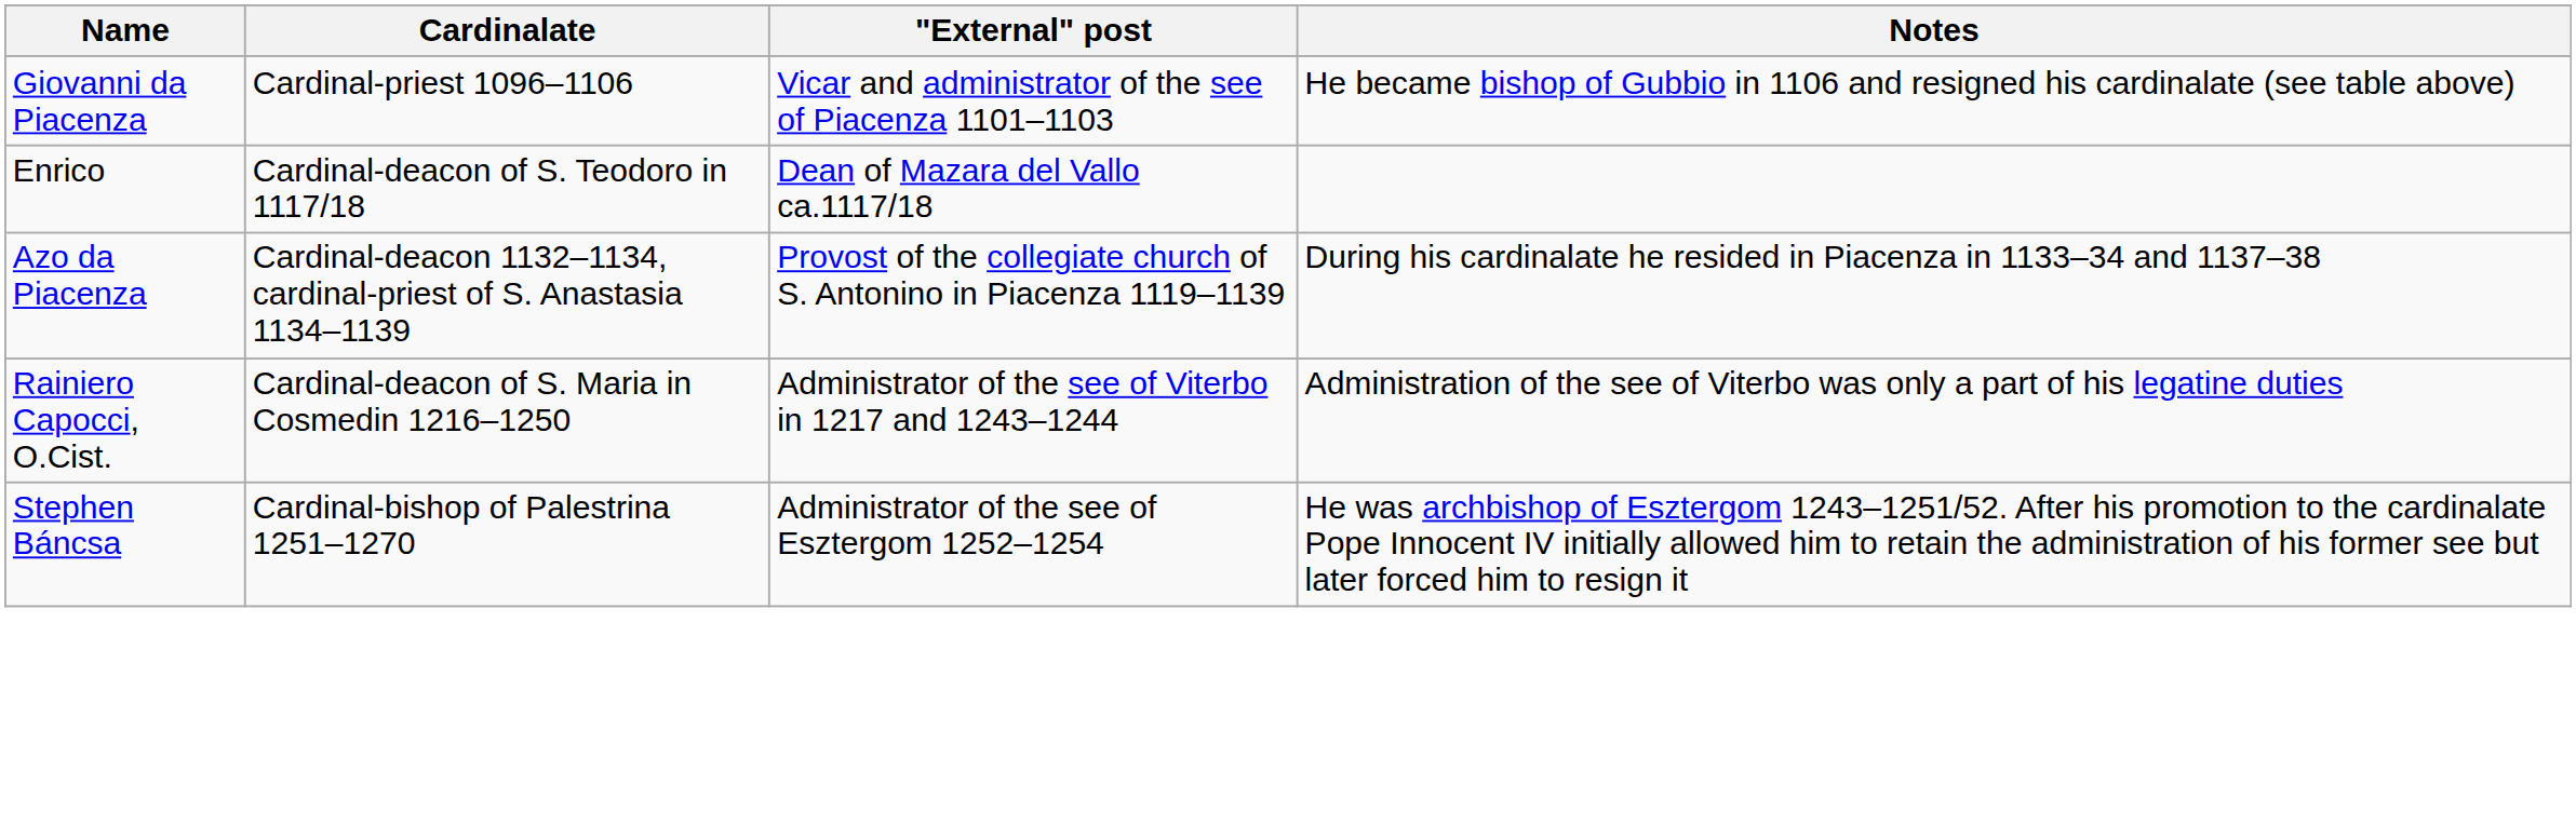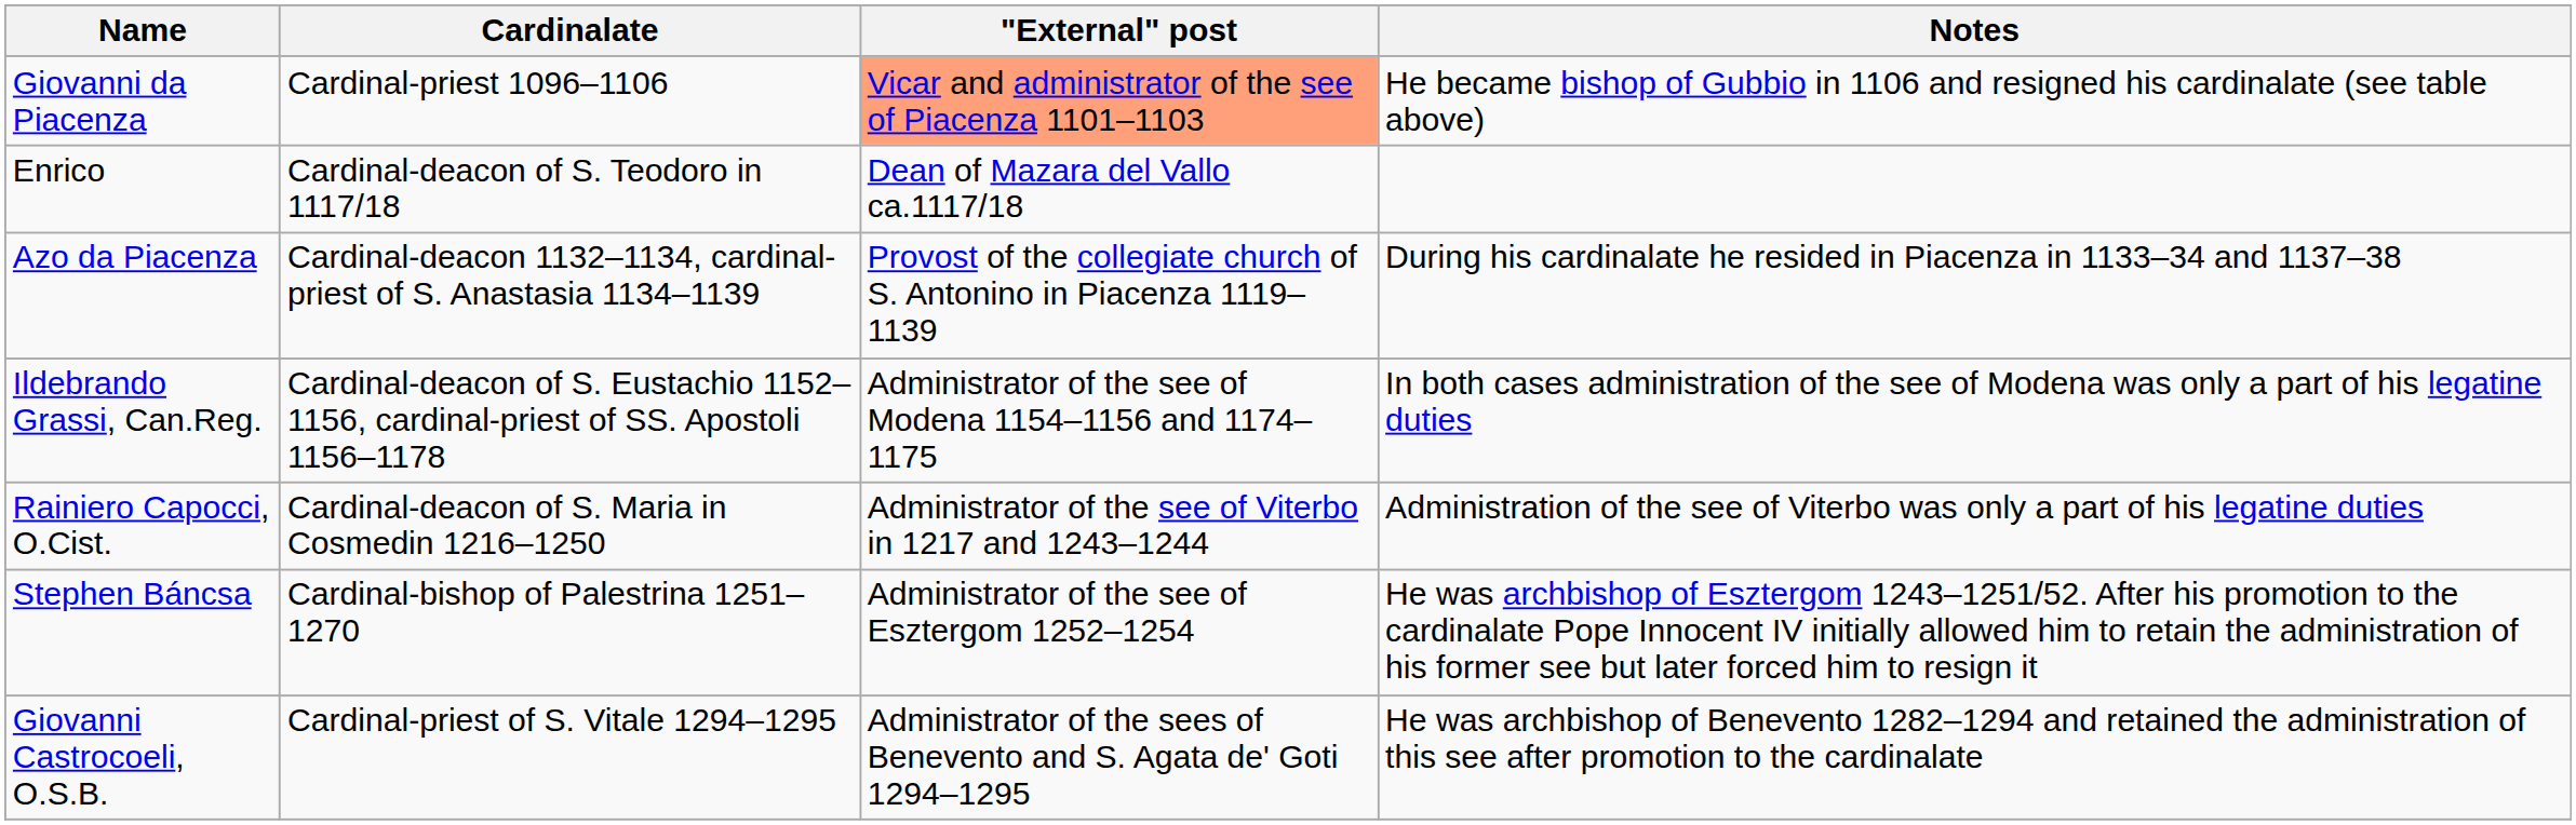 <table class="wikitable sortable" style="width:100%">
 <tr>
 <th width="*">Name</th>
 <th width="*">Cardinalate</th>
 <th width="*">"External" post</th>
 <th width="*">Notes</th>
 </tr>
 <tr valign="top">
 <td><a href='#'>Giovanni da Piacenza</a></td>
 <td>Cardinal-priest 1096–1106</td>
-<td><a href='#'>Vicar</a> and <a href='#'>administrator</a> of the <a href='#'>see of Piacenza</a> 1101–1103</td>
+<td style="background: lightsalmon;"><a href='#'>Vicar</a> and <a href='#'>administrator</a> of the <a href='#'>see of Piacenza</a> 1101–1103</td>
 <td>He became <a href='#'>bishop of Gubbio</a> in 1106 and resigned his cardinalate (see table above)</td>
 </tr>
 <tr valign="top">
 <td>Enrico</td>
 <td>Cardinal-deacon of S. Teodoro in 1117/18</td>
 <td><a href='#'>Dean</a> of <a href='#'>Mazara del Vallo</a> ca.1117/18</td>
 <td></td>
 </tr>
 <tr valign="top">
 <td><a href='#'>Azo da Piacenza</a></td>
 <td>Cardinal-deacon 1132–1134, cardinal-priest of S. Anastasia 1134–1139</td>
 <td><a href='#'>Provost</a> of the <a href='#'>collegiate church</a> of S. Antonino in Piacenza 1119–1139</td>
 <td>During his cardinalate he resided in Piacenza in 1133–34 and 1137–38</td>
 </tr>
 <tr valign="top">
+<td><a href='#'>Ildebrando Grassi</a>, Can.Reg.</td>
+<td>Cardinal-deacon of S. Eustachio 1152–1156, cardinal-priest of SS. Apostoli 1156–1178</td>
+<td>Administrator of the see of Modena 1154–1156 and 1174–1175</td>
+<td>In both cases administration of the see of Modena was only a part of his <a href='#'>legatine duties</a></td>
+</tr>
+<tr valign="top">
 <td><a href='#'>Rainiero Capocci</a>, O.Cist.</td>
 <td>Cardinal-deacon of S. Maria in Cosmedin 1216–1250</td>
 <td>Administrator of the <a href='#'>see of Viterbo</a> in 1217 and 1243–1244</td>
 <td>Administration of the see of Viterbo was only a part of his <a href='#'>legatine duties</a></td>
 </tr>
 <tr valign="top">
 <td><a href='#'>Stephen Báncsa</a></td>
 <td>Cardinal-bishop of Palestrina 1251–1270</td>
 <td>Administrator of the see of Esztergom 1252–1254</td>
 <td>He was <a href='#'>archbishop of Esztergom</a> 1243–1251/52. After his promotion to the cardinalate Pope Innocent IV initially allowed him to retain the administration of his former see but later forced him to resign it</td>
 </tr>
+<tr valign="top">
+<td><a href='#'>Giovanni Castrocoeli</a>, O.S.B.</td>
+<td>Cardinal-priest of S. Vitale 1294–1295</td>
+<td>Administrator of the sees of Benevento and S. Agata de' Goti 1294–1295</td>
+<td>He was archbishop of Benevento 1282–1294 and retained the administration of this see after promotion to the cardinalate</td>
+</tr>
 </table>
